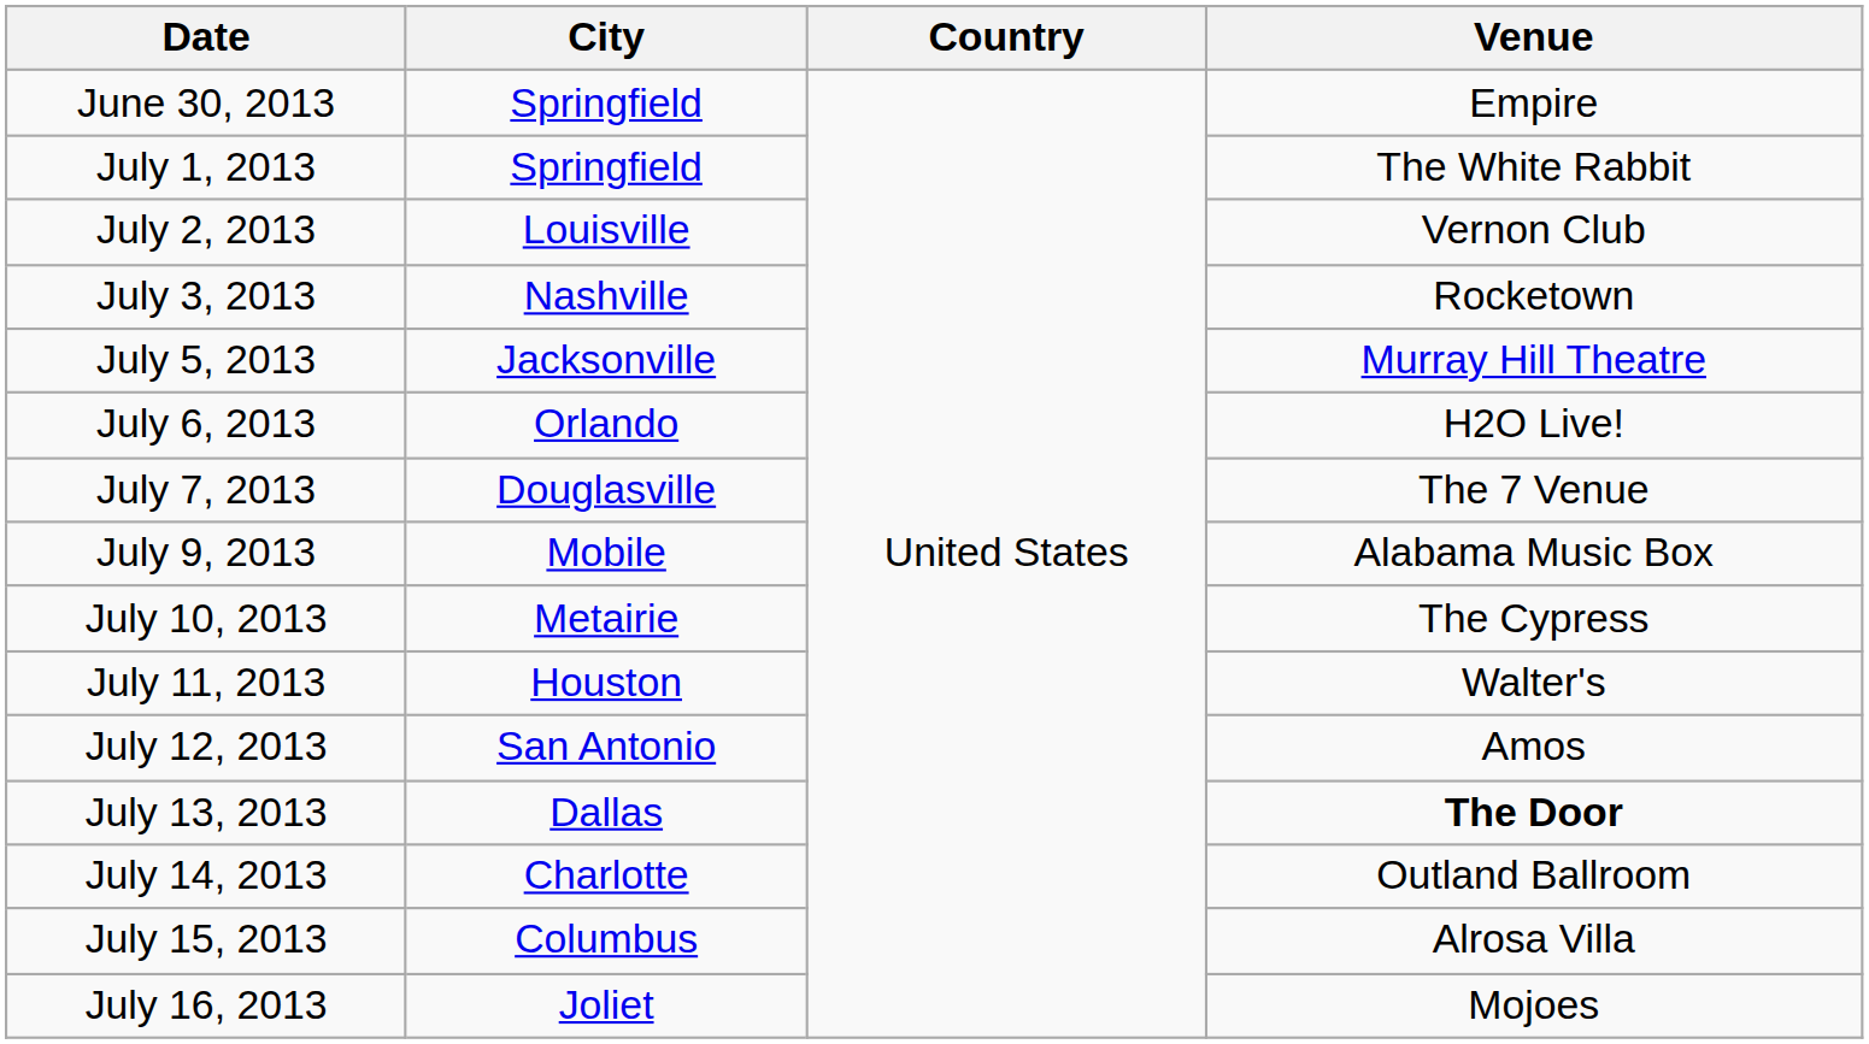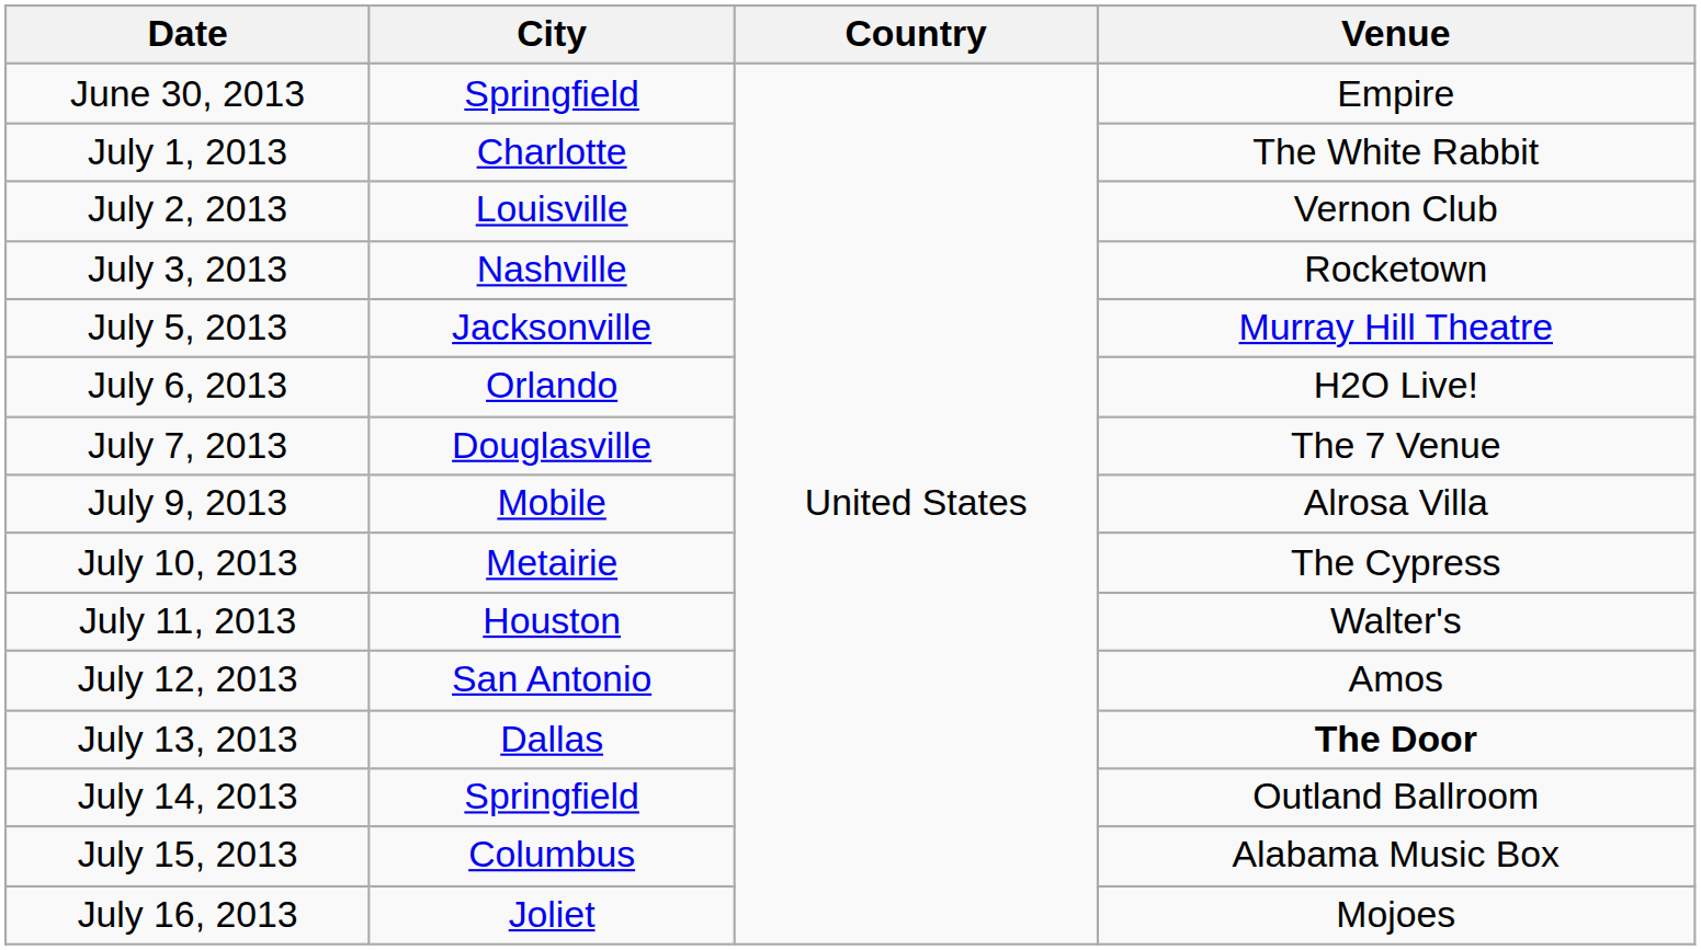 <table class="wikitable" style="text-align:center;">
 <tr>
 <th style="width:150px;">Date</th>
 <th style="width:150px;">City</th>
 <th style="width:150px;">Country</th>
 <th style="width:250px;">Venue</th>
 </tr>
 <tr>
 <td>June 30, 2013</td>
 <td><a href='#'>Springfield</a></td>
 <td rowspan="15">United States</td>
 <td>Empire</td>
 </tr>
 <tr>
 <td>July 1, 2013</td>
-<td><a href='#'>Springfield</a></td>
+<td><a href='#'>Charlotte</a></td>
 <td>The White Rabbit</td>
 </tr>
 <tr>
 <td>July 2, 2013</td>
 <td><a href='#'>Louisville</a></td>
 <td>Vernon Club</td>
 </tr>
 <tr>
 <td>July 3, 2013</td>
 <td><a href='#'>Nashville</a></td>
 <td>Rocketown</td>
 </tr>
 <tr>
 <td>July 5, 2013</td>
 <td><a href='#'>Jacksonville</a></td>
 <td><a href='#'>Murray Hill Theatre</a></td>
 </tr>
 <tr>
 <td>July 6, 2013</td>
 <td><a href='#'>Orlando</a></td>
 <td>H2O Live!</td>
 </tr>
 <tr>
 <td>July 7, 2013</td>
 <td><a href='#'>Douglasville</a></td>
 <td>The 7 Venue</td>
 </tr>
 <tr>
 <td>July 9, 2013</td>
 <td><a href='#'>Mobile</a></td>
-<td>Alabama Music Box</td>
+<td>Alrosa Villa</td>
 </tr>
 <tr>
 <td>July 10, 2013</td>
 <td><a href='#'>Metairie</a></td>
 <td>The Cypress</td>
 </tr>
 <tr>
 <td>July 11, 2013</td>
 <td><a href='#'>Houston</a></td>
 <td>Walter's</td>
 </tr>
 <tr>
 <td>July 12, 2013</td>
 <td><a href='#'>San Antonio</a></td>
 <td>Amos</td>
 </tr>
 <tr>
 <td>July 13, 2013</td>
 <td><a href='#'>Dallas</a></td>
 <td><strong>The Door</strong></td>
 </tr>
 <tr>
 <td>July 14, 2013</td>
-<td><a href='#'>Charlotte</a></td>
+<td><a href='#'>Springfield</a></td>
 <td>Outland Ballroom</td>
 </tr>
 <tr>
 <td>July 15, 2013</td>
 <td><a href='#'>Columbus</a></td>
-<td>Alrosa Villa</td>
+<td>Alabama Music Box</td>
 </tr>
 <tr>
 <td>July 16, 2013</td>
 <td><a href='#'>Joliet</a></td>
 <td>Mojoes</td>
 </tr>
 </table>
